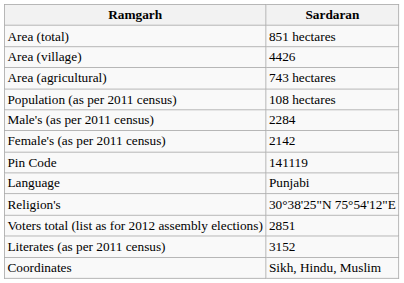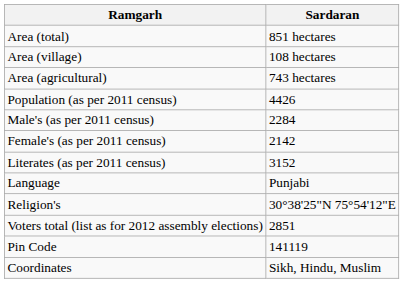 <table class="wikitable">
 <tr>
 <th>Ramgarh</th>
 <th>Sardaran</th>
 </tr>
 <tr>
 <td>Area (total)</td>
 <td>851 hectares</td>
 </tr>
 <tr>
 <td>Area (village)</td>
-<td>4426</td>
+<td>108 hectares</td>
 </tr>
 <tr>
 <td>Area (agricultural)</td>
 <td>743 hectares</td>
 </tr>
 <tr>
 <td>Population                (as per 2011 census)</td>
-<td>108 hectares</td>
+<td>4426</td>
 </tr>
 <tr>
 <td>Male's                    (as per 2011 census)</td>
 <td>2284</td>
 </tr>
 <tr>
 <td>Female's                  (as per 2011 census)</td>
 <td>2142</td>
 </tr>
 <tr>
-<td>Pin Code</td>
-<td>141119</td>
+<td>Literates                 (as per 2011 census)</td>
+<td>3152</td>
 </tr>
 <tr>
 <td>Language</td>
 <td>Punjabi</td>
 </tr>
 <tr>
 <td>Religion's</td>
 <td>30°38'25"N   75°54'12"E</td>
 </tr>
 <tr>
 <td>Voters total (list as for 2012 assembly elections)</td>
 <td>2851</td>
 </tr>
 <tr>
-<td>Literates                 (as per 2011 census)</td>
-<td>3152</td>
+<td>Pin Code</td>
+<td>141119</td>
 </tr>
 <tr>
 <td>Coordinates</td>
 <td>Sikh, Hindu, Muslim</td>
 </tr>
 </table>
